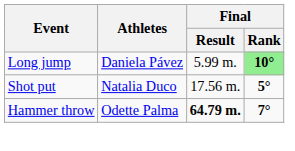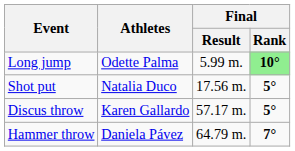 <table class="wikitable" border="1" style="font-size:90%">
 <tr>
 <th rowspan=2>Event</th>
 <th rowspan=2>Athletes</th>
 <th colspan=2>Final</th>
 </tr>
 <tr>
 <th>Result</th>
 <th>Rank</th>
 </tr>
 <tr>
 <td><a href='#'>Long jump</a></td>
-<td><a href='#'>Daniela Pávez</a></td>
+<td><a href='#'>Odette Palma</a></td>
 <td align=center>5.99 m.</td>
 <td align=center style="background: lightgreen;"><strong>10°</strong></td>
 </tr>
 <tr>
 <td><a href='#'>Shot put</a></td>
 <td><a href='#'>Natalia Duco</a></td>
 <td align=center>17.56 m.</td>
 <td align=center><strong>5°</strong></td>
 </tr>
 <tr>
+<td><a href='#'>Discus throw</a></td>
+<td><a href='#'>Karen Gallardo</a></td>
+<td align=center>57.17 m.</td>
+<td align=center><strong>5°</strong></td>
+</tr>
+<tr>
 <td><a href='#'>Hammer throw</a></td>
-<td><a href='#'>Odette Palma</a></td>
-<td align=center><strong>64.79 m.</strong></td>
+<td><a href='#'>Daniela Pávez</a></td>
+<td align=center>64.79 m.</td>
 <td align=center><strong>7°</strong></td>
 </tr>
 </table>
